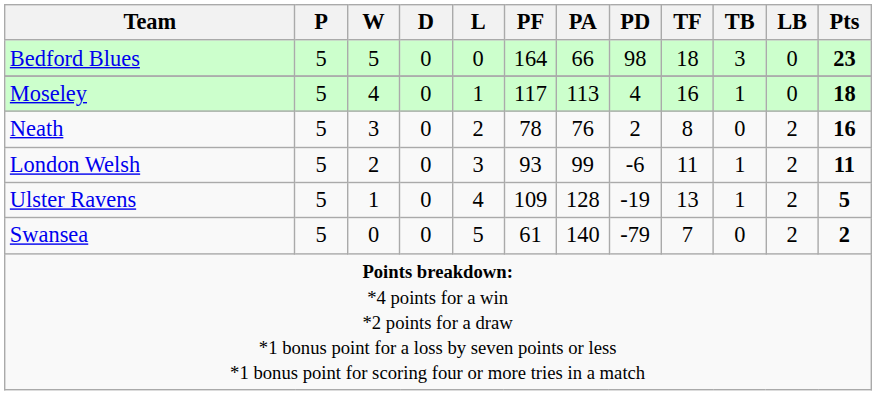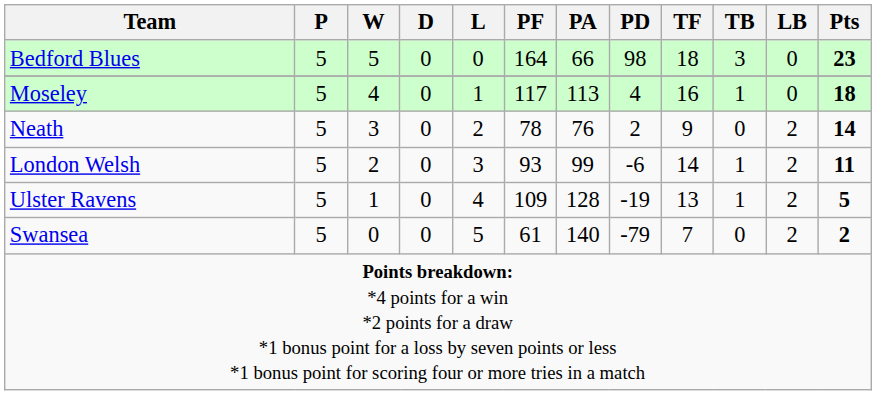 <table class="wikitable" style="text-align: center;">
 <tr>
 <th style="width:200px;">Team</th>
 <th width="30">P</th>
 <th width="30">W</th>
 <th width="30">D</th>
 <th width="30">L</th>
 <th width="30">PF</th>
 <th width="30">PA</th>
 <th width="30">PD</th>
 <th width="30">TF</th>
 <th width="30">TB</th>
 <th width="30">LB</th>
 <th width="30">Pts<br></th>
 </tr>
 <tr style="background:#cfc;">
 <td align="left"> <a href='#'>Bedford Blues</a></td>
 <td>5</td>
 <td>5</td>
 <td>0</td>
 <td>0</td>
 <td>164</td>
 <td>66</td>
 <td>98</td>
 <td>18</td>
 <td>3</td>
 <td>0</td>
 <td><strong>23</strong></td>
 </tr>
 <tr>
 </tr>
 <tr style="background:#cfc;">
 <td align="left"> <a href='#'>Moseley</a></td>
 <td>5</td>
 <td>4</td>
 <td>0</td>
 <td>1</td>
 <td>117</td>
 <td>113</td>
 <td>4</td>
 <td>16</td>
 <td>1</td>
 <td>0</td>
 <td><strong>18</strong></td>
 </tr>
 <tr>
 <td align="left"> <a href='#'>Neath</a></td>
 <td>5</td>
 <td>3</td>
 <td>0</td>
 <td>2</td>
 <td>78</td>
 <td>76</td>
 <td>2</td>
-<td>8</td>
+<td>9</td>
 <td>0</td>
 <td>2</td>
-<td><strong>16</strong></td>
+<td><strong>14</strong></td>
 </tr>
 <tr>
 <td align="left"> <a href='#'>London Welsh</a></td>
 <td>5</td>
 <td>2</td>
 <td>0</td>
 <td>3</td>
 <td>93</td>
 <td>99</td>
 <td>-6</td>
-<td>11</td>
+<td>14</td>
 <td>1</td>
 <td>2</td>
 <td><strong>11</strong></td>
 </tr>
 <tr>
 <td align="left"> <a href='#'>Ulster Ravens</a></td>
 <td>5</td>
 <td>1</td>
 <td>0</td>
 <td>4</td>
 <td>109</td>
 <td>128</td>
 <td>-19</td>
 <td>13</td>
 <td>1</td>
 <td>2</td>
 <td><strong>5</strong></td>
 </tr>
 <tr>
 <td align="left"> <a href='#'>Swansea</a></td>
 <td>5</td>
 <td>0</td>
 <td>0</td>
 <td>5</td>
 <td>61</td>
 <td>140</td>
 <td>-79</td>
 <td>7</td>
 <td>0</td>
 <td>2</td>
 <td><strong>2</strong></td>
 </tr>
 <tr |align=left|>
 <td colspan="14" style="border:0px"><small><strong>Points breakdown:</strong><br>*4 points for a win<br>*2 points for a draw<br>*1 bonus point for a loss by seven points or less<br>*1 bonus point for scoring four or more tries in a match</small></td>
 </tr>
 </table>
